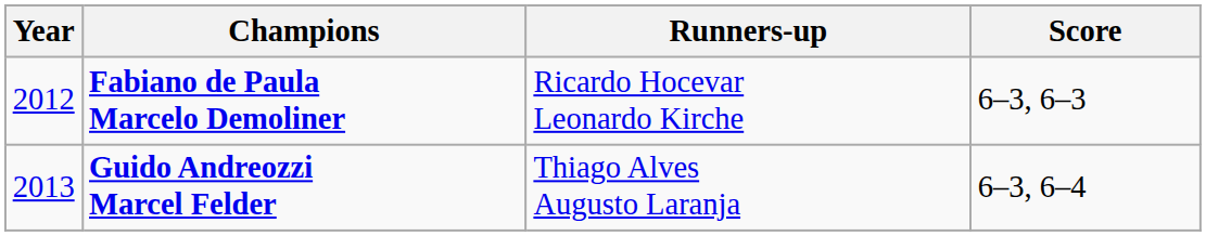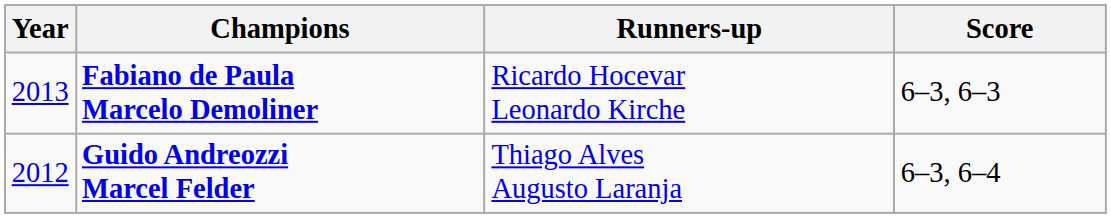 <table class="wikitable" style="font-size:90%">
 <tr>
 <th>Year</th>
 <th width="200">Champions</th>
 <th width="200">Runners-up</th>
 <th width="100">Score</th>
 </tr>
 <tr>
-<td><a href='#'>2012</a></td>
+<td><a href='#'>2013</a></td>
 <td> <strong><a href='#'>Fabiano de Paula</a></strong> <br>  <strong><a href='#'>Marcelo Demoliner</a></strong></td>
 <td> <a href='#'>Ricardo Hocevar</a> <br>  <a href='#'>Leonardo Kirche</a></td>
 <td>6–3, 6–3</td>
 </tr>
 <tr>
-<td><a href='#'>2013</a></td>
+<td><a href='#'>2012</a></td>
 <td> <strong><a href='#'>Guido Andreozzi</a></strong> <br>  <strong><a href='#'>Marcel Felder</a></strong></td>
 <td> <a href='#'>Thiago Alves</a> <br>  <a href='#'>Augusto Laranja</a></td>
 <td>6–3, 6–4</td>
 </tr>
 </table>
